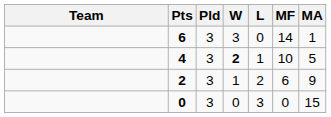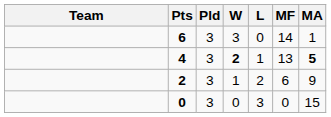 <table class=wikitable style="text-align:center; font-size:95%">
 <tr>
 <th width=175>Team</th>
 <th width=20>Pts</th>
 <th width=20>Pld</th>
 <th width=20>W</th>
 <th width=20>L</th>
 <th width=20>MF</th>
 <th width=20>MA</th>
 </tr>
 <tr -bgcolor=ccffcc>
 <td style="text-align:left"></td>
 <td><strong>6</strong></td>
 <td>3</td>
 <td>3</td>
 <td>0</td>
 <td>14</td>
 <td>1</td>
 </tr>
 <tr -bgcolor=ccffcc>
 <td style="text-align:left"></td>
 <td><strong>4</strong></td>
 <td>3</td>
 <td><strong>2</strong></td>
 <td>1</td>
-<td>10</td>
-<td>5</td>
+<td>13</td>
+<td><strong>5</strong></td>
 </tr>
 <tr>
 <td style="text-align:left"></td>
 <td><strong>2</strong></td>
 <td>3</td>
 <td>1</td>
 <td>2</td>
 <td>6</td>
 <td>9</td>
 </tr>
 <tr>
 <td style="text-align:left"></td>
 <td><strong>0</strong></td>
 <td>3</td>
 <td>0</td>
 <td>3</td>
 <td>0</td>
 <td>15</td>
 </tr>
 </table>
